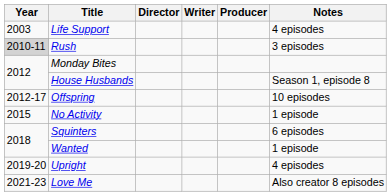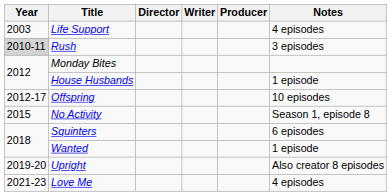 <table class="wikitable">
 <tr>
 <th>Year</th>
 <th>Title</th>
 <th>Director</th>
 <th>Writer</th>
 <th>Producer</th>
 <th>Notes</th>
 </tr>
 <tr>
 <td>2003</td>
 <td><em><a href='#'>Life Support</a></em></td>
 <td></td>
 <td></td>
 <td></td>
 <td>4 episodes</td>
 </tr>
 <tr>
 <td style="background: lightgrey;">2010-11</td>
 <td><em><a href='#'>Rush</a></em></td>
 <td></td>
 <td></td>
 <td></td>
 <td>3 episodes</td>
 </tr>
 <tr>
 <td rowspan=2>2012</td>
 <td><em>Monday Bites</em></td>
 <td></td>
 <td></td>
 <td></td>
 <td></td>
 </tr>
 <tr>
 <td><em><a href='#'>House Husbands</a></em></td>
 <td></td>
 <td></td>
 <td></td>
-<td>Season 1, episode 8</td>
+<td>1 episode</td>
 </tr>
 <tr>
 <td>2012-17</td>
 <td><em><a href='#'>Offspring</a></em></td>
 <td></td>
 <td></td>
 <td></td>
 <td>10 episodes</td>
 </tr>
 <tr>
 <td>2015</td>
 <td><em><a href='#'>No Activity</a></em></td>
 <td></td>
 <td></td>
 <td></td>
-<td>1 episode</td>
+<td>Season 1, episode 8</td>
 </tr>
 <tr>
 <td rowspan=2>2018</td>
 <td><em><a href='#'>Squinters</a></em></td>
 <td></td>
 <td></td>
 <td></td>
 <td>6 episodes</td>
 </tr>
 <tr>
 <td><em><a href='#'>Wanted</a></em></td>
 <td></td>
 <td></td>
 <td></td>
 <td>1 episode</td>
 </tr>
 <tr>
 <td>2019-20</td>
 <td><em><a href='#'>Upright</a></em></td>
 <td></td>
 <td></td>
 <td></td>
-<td>4 episodes</td>
+<td>Also creator 8 episodes</td>
 </tr>
 <tr>
 <td>2021-23</td>
 <td><em><a href='#'>Love Me</a></em></td>
 <td></td>
 <td></td>
 <td></td>
-<td>Also creator 8 episodes</td>
+<td>4 episodes</td>
 </tr>
 </table>
